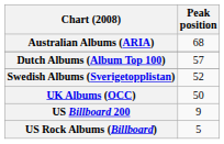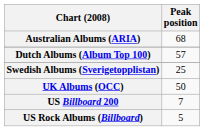 <table class="wikitable sortable plainrowheaders">
 <tr>
 <th>Chart (2008)</th>
 <th>Peak<br>position</th>
 </tr>
 <tr>
 <th scope="row">Australian Albums (<a href='#'>ARIA</a>)</th>
 <td align="center">68</td>
 </tr>
 <tr>
 </tr>
 <tr>
 <th scope="row">Dutch Albums (<a href='#'>Album Top 100</a>)</th>
 <td align="center">57</td>
 </tr>
 <tr>
 </tr>
 <tr>
 </tr>
 <tr>
 </tr>
 <tr>
 </tr>
 <tr>
 <th scope="row">Swedish Albums (<a href='#'>Sverigetopplistan</a>)</th>
-<td align="center">52</td>
+<td align="center">25</td>
 </tr>
 <tr>
 <th scope="row"><a href='#'>UK Albums</a> (<a href='#'>OCC</a>)</th>
 <td align="center">50</td>
 </tr>
 <tr>
 <th scope="row">US <a href='#'><em>Billboard</em> 200</a></th>
-<td align="center">9</td>
+<td align="center">7</td>
 </tr>
 <tr>
 <th scope="row">US Rock Albums (<em><a href='#'>Billboard</a></em>)</th>
 <td align="center">5</td>
 </tr>
 </table>
